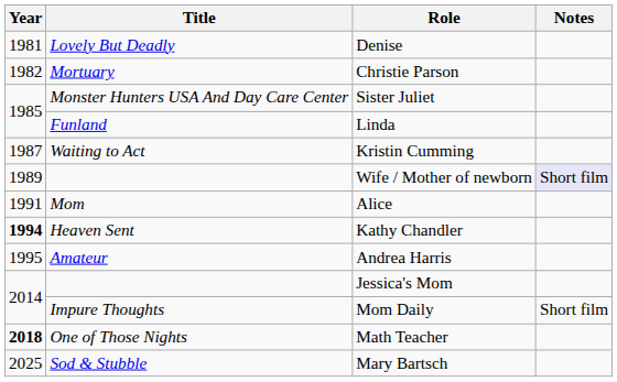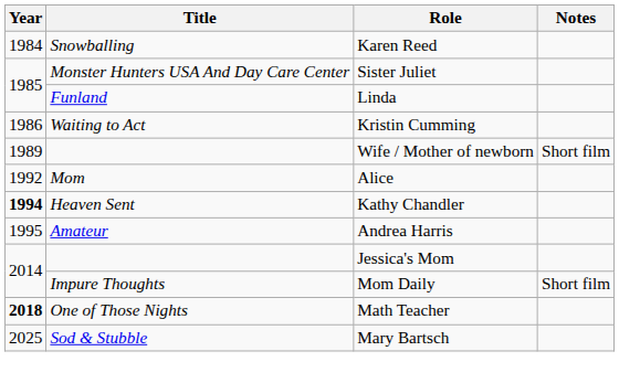 <table class="wikitable sortable">
 <tr>
 <th>Year</th>
 <th>Title</th>
 <th>Role</th>
 <th class="unsortable">Notes</th>
 </tr>
 <tr>
-<td>1981</td>
-<td><em><a href='#'>Lovely But Deadly</a></em></td>
-<td>Denise</td>
-<td></td>
-</tr>
-<tr>
-<td>1982</td>
-<td><em><a href='#'>Mortuary</a></em></td>
-<td>Christie Parson</td>
+<td>1984</td>
+<td><em>Snowballing</em></td>
+<td>Karen Reed</td>
 <td></td>
 </tr>
 <tr>
 <td rowspan=2>1985</td>
 <td><em>Monster Hunters USA And Day Care Center</em></td>
 <td>Sister Juliet</td>
 <td></td>
 </tr>
 <tr>
 <td><em><a href='#'>Funland</a></em></td>
 <td>Linda</td>
 <td></td>
 </tr>
 <tr>
-<td>1987</td>
+<td>1986</td>
 <td><em>Waiting to Act</em></td>
 <td>Kristin Cumming</td>
 <td></td>
 </tr>
 <tr>
 <td>1989</td>
 <td><em></em></td>
 <td>Wife / Mother of newborn</td>
-<td style="background: lavender;">Short film</td>
+<td>Short film</td>
 </tr>
 <tr>
-<td>1991</td>
+<td>1992</td>
 <td><em>Mom</em></td>
 <td>Alice</td>
 <td></td>
 </tr>
 <tr>
 <td><strong>1994</strong></td>
 <td><em>Heaven Sent</em></td>
 <td>Kathy Chandler</td>
 <td></td>
 </tr>
 <tr>
 <td>1995</td>
 <td><em><a href='#'>Amateur</a></em></td>
 <td>Andrea Harris</td>
 <td></td>
 </tr>
 <tr>
 <td rowspan=2>2014</td>
 <td><em></em></td>
 <td>Jessica's Mom</td>
 <td></td>
 </tr>
 <tr>
 <td><em>Impure Thoughts</em></td>
 <td>Mom Daily</td>
 <td>Short film</td>
 </tr>
 <tr>
 <td><strong>2018</strong></td>
 <td><em>One of Those Nights</em></td>
 <td>Math Teacher</td>
 <td></td>
 </tr>
 <tr>
 <td>2025</td>
 <td><em><a href='#'>Sod & Stubble</a></em></td>
 <td>Mary Bartsch</td>
 <td></td>
 </tr>
 </table>
